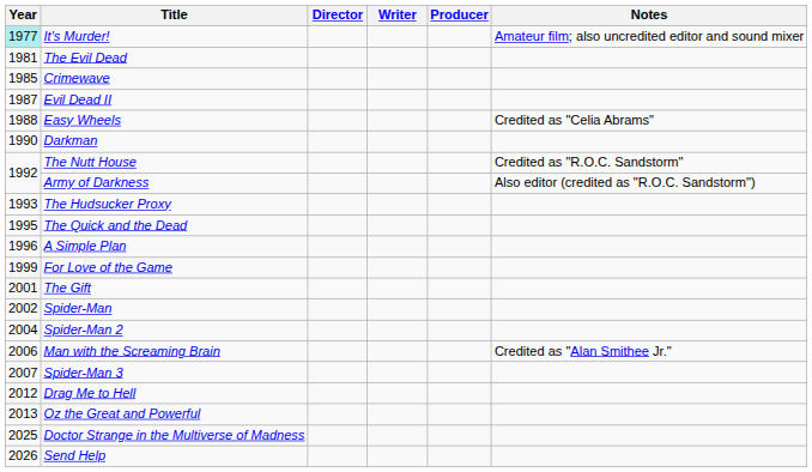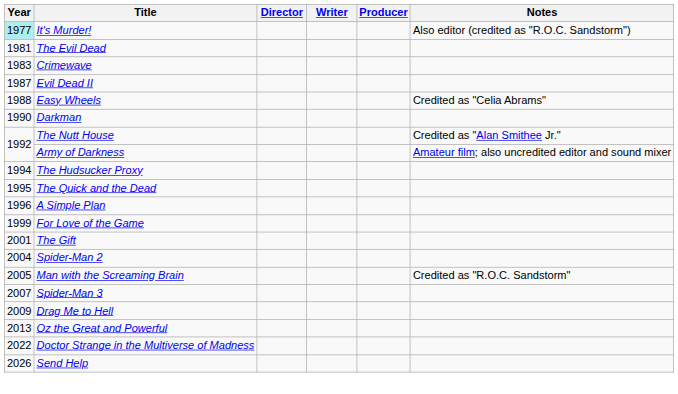 <table class="wikitable">
 <tr>
 <th>Year</th>
 <th>Title</th>
 <th width="65"><a href='#'>Director</a></th>
 <th width="65"><a href='#'>Writer</a></th>
 <th width="65"><a href='#'>Producer</a></th>
 <th>Notes</th>
 </tr>
 <tr>
 <td style="background: paleturquoise;">1977</td>
 <td><em><a href='#'>It's Murder!</a></em></td>
 <td></td>
 <td></td>
 <td></td>
-<td><a href='#'>Amateur film</a>; also uncredited editor and sound mixer</td>
+<td>Also editor (credited as "R.O.C. Sandstorm")</td>
 </tr>
 <tr>
 <td>1981</td>
 <td><em><a href='#'>The Evil Dead</a></em></td>
 <td></td>
 <td></td>
 <td></td>
 <td></td>
 </tr>
 <tr>
-<td>1985</td>
+<td>1983</td>
 <td><em><a href='#'>Crimewave</a></em></td>
 <td></td>
 <td></td>
 <td></td>
 <td></td>
 </tr>
 <tr>
 <td>1987</td>
 <td><em><a href='#'>Evil Dead II</a></em></td>
 <td></td>
 <td></td>
 <td></td>
 <td></td>
 </tr>
 <tr>
 <td>1988</td>
 <td><em><a href='#'>Easy Wheels</a></em></td>
 <td></td>
 <td></td>
 <td></td>
 <td>Credited as "Celia Abrams"</td>
 </tr>
 <tr>
 <td>1990</td>
 <td><em><a href='#'>Darkman</a></em></td>
 <td></td>
 <td></td>
 <td></td>
 <td></td>
 </tr>
 <tr>
 <td rowspan="2">1992</td>
 <td><em><a href='#'>The Nutt House</a></em></td>
 <td></td>
 <td></td>
 <td></td>
-<td>Credited as "R.O.C. Sandstorm"</td>
+<td>Credited as "<a href='#'>Alan Smithee</a> Jr."</td>
 </tr>
 <tr>
 <td><em><a href='#'>Army of Darkness</a></em></td>
 <td></td>
 <td></td>
 <td></td>
-<td>Also editor (credited as "R.O.C. Sandstorm")</td>
+<td><a href='#'>Amateur film</a>; also uncredited editor and sound mixer</td>
 </tr>
 <tr>
-<td>1993</td>
+<td>1994</td>
 <td><em><a href='#'>The Hudsucker Proxy</a></em></td>
 <td></td>
 <td></td>
 <td></td>
 <td></td>
 </tr>
 <tr>
 <td>1995</td>
 <td><em><a href='#'>The Quick and the Dead</a></em></td>
 <td></td>
 <td></td>
 <td></td>
 <td></td>
 </tr>
 <tr>
 <td>1996</td>
 <td><em><a href='#'>A Simple Plan</a></em></td>
 <td></td>
 <td></td>
 <td></td>
 <td></td>
 </tr>
 <tr>
 <td>1999</td>
 <td><em><a href='#'>For Love of the Game</a></em></td>
 <td></td>
 <td></td>
 <td></td>
 <td></td>
 </tr>
 <tr>
 <td>2001</td>
 <td><em><a href='#'>The Gift</a></em></td>
 <td></td>
 <td></td>
 <td></td>
 <td></td>
 </tr>
 <tr>
-<td>2002</td>
-<td><em><a href='#'>Spider-Man</a></em></td>
-<td></td>
-<td></td>
-<td></td>
-<td></td>
-</tr>
-<tr>
 <td>2004</td>
 <td><em><a href='#'>Spider-Man 2</a></em></td>
 <td></td>
 <td></td>
 <td></td>
 <td></td>
 </tr>
 <tr>
-<td>2006</td>
+<td>2005</td>
 <td><em><a href='#'>Man with the Screaming Brain</a></em></td>
 <td></td>
 <td></td>
 <td></td>
-<td>Credited as "<a href='#'>Alan Smithee</a> Jr."</td>
+<td>Credited as "R.O.C. Sandstorm"</td>
 </tr>
 <tr>
 <td>2007</td>
 <td><em><a href='#'>Spider-Man 3</a></em></td>
 <td></td>
 <td></td>
 <td></td>
 <td></td>
 </tr>
 <tr>
-<td>2012</td>
+<td>2009</td>
 <td><em><a href='#'>Drag Me to Hell</a></em></td>
 <td></td>
 <td></td>
 <td></td>
 <td></td>
 </tr>
 <tr>
 <td>2013</td>
 <td><em><a href='#'>Oz the Great and Powerful</a></em></td>
 <td></td>
 <td></td>
 <td></td>
 <td></td>
 </tr>
 <tr>
-<td>2025</td>
+<td>2022</td>
 <td><em><a href='#'>Doctor Strange in the Multiverse of Madness</a></em></td>
 <td></td>
 <td></td>
 <td></td>
 <td></td>
 </tr>
 <tr>
 <td>2026</td>
 <td><em><a href='#'>Send Help</a></em></td>
 <td></td>
 <td></td>
 <td></td>
 <td></td>
 </tr>
 </table>
